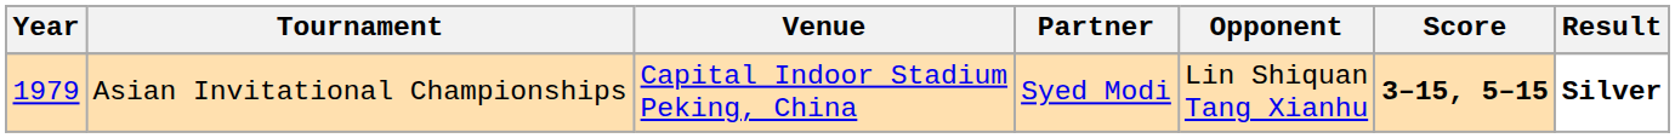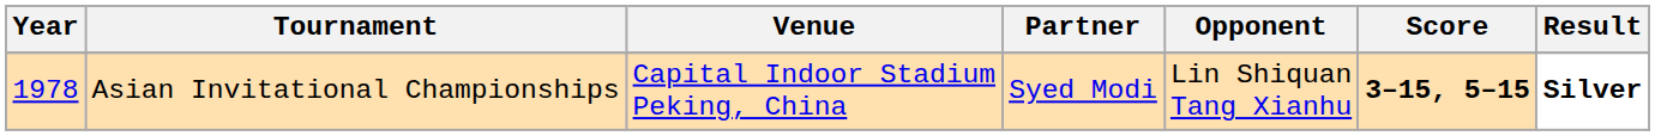 <table class="sortable wikitable" style="font-size:90%;">
 <tr>
 <th>Year</th>
 <th>Tournament</th>
 <th>Venue</th>
 <th>Partner</th>
 <th>Opponent</th>
 <th>Score</th>
 <th>Result</th>
 </tr>
 <tr>
 </tr>
 <tr style="background:#FFE0AF">
-<td align="center"><a href='#'>1979</a></td>
+<td align="center"><a href='#'>1978</a></td>
 <td align="left">Asian Invitational Championships</td>
 <td align="left"><a href='#'>Capital Indoor Stadium</a> <br> <a href='#'>Peking, China</a></td>
 <td align="left"> <a href='#'>Syed Modi</a></td>
 <td align="left"> Lin Shiquan <br> <a href='#'>Tang Xianhu</a></td>
 <td align="left"><strong>3–15, 5–15</strong></td>
 <td style="text-align:left; background:white"> <strong>Silver</strong></td>
 </tr>
 </table>
